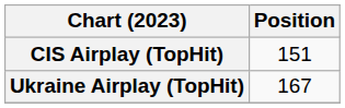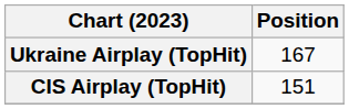 <table class="wikitable sortable plainrowheaders" style="text-align:center;">
 <tr>
 <th scope="col">Chart (2023)</th>
 <th scope="col">Position</th>
 </tr>
 <tr>
+<th scope="row">Ukraine Airplay (TopHit)</th>
+<td>167</td>
+</tr>
+<tr>
 <th scope="row">CIS Airplay (TopHit)</th>
 <td>151</td>
 </tr>
 <tr>
-<th scope="row">Ukraine Airplay (TopHit)</th>
-<td>167</td>
-</tr>
-<tr>
 </tr>
 </table>
